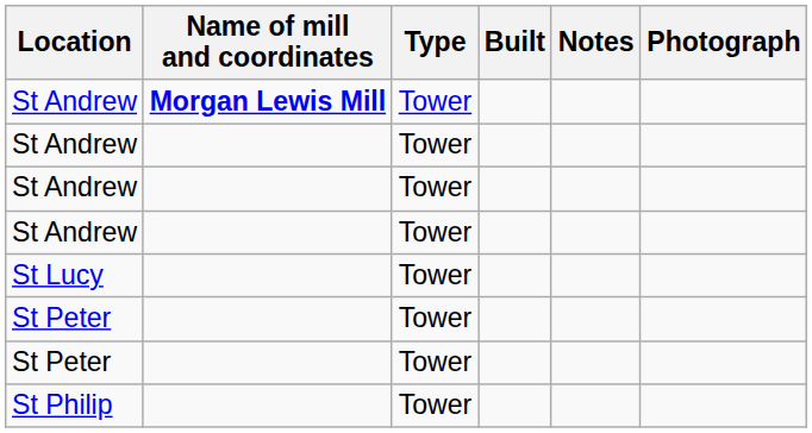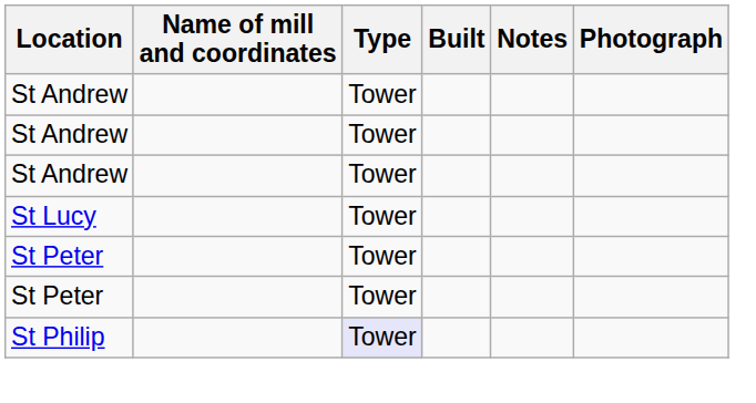 <table class="wikitable">
 <tr>
 <th>Location</th>
 <th>Name of mill<br>and coordinates</th>
 <th>Type</th>
 <th>Built</th>
 <th>Notes</th>
 <th>Photograph</th>
-</tr>
-<tr>
-<td><a href='#'>St Andrew</a></td>
-<td><strong><a href='#'>Morgan Lewis Mill</a></strong></td>
-<td><a href='#'>Tower</a></td>
-<td></td>
-<td></td>
-<td></td>
 </tr>
 <tr>
 <td>St Andrew</td>
 <td></td>
 <td>Tower</td>
 <td></td>
 <td></td>
 <td></td>
 </tr>
 <tr>
 <td>St Andrew</td>
 <td></td>
 <td>Tower</td>
 <td></td>
 <td></td>
 <td></td>
 </tr>
 <tr>
 <td>St Andrew</td>
 <td></td>
 <td>Tower</td>
 <td></td>
 <td></td>
 <td></td>
 </tr>
 <tr>
 <td><a href='#'>St Lucy</a></td>
 <td></td>
 <td>Tower</td>
 <td></td>
 <td></td>
 <td></td>
 </tr>
 <tr>
 <td><a href='#'>St Peter</a></td>
 <td></td>
 <td>Tower</td>
 <td></td>
 <td></td>
 <td></td>
 </tr>
 <tr>
 <td>St Peter</td>
 <td></td>
 <td>Tower</td>
 <td></td>
 <td></td>
 <td></td>
 </tr>
 <tr>
 <td><a href='#'>St Philip</a></td>
 <td></td>
-<td>Tower</td>
+<td style="background: lavender;">Tower</td>
 <td></td>
 <td></td>
 <td></td>
 </tr>
 </table>
